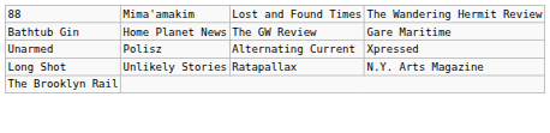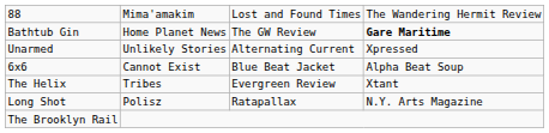 <table class="wikitable" style="text-align:center style="background: black">
 <tr>
 <td>88</td>
 <td>Mima'amakim</td>
 <td>Lost and Found Times</td>
 <td>The Wandering Hermit Review</td>
 </tr>
 <tr>
 <td>Bathtub Gin</td>
 <td>Home Planet News</td>
 <td>The GW Review</td>
-<td>Gare Maritime</td>
+<td><strong>Gare Maritime</strong></td>
 </tr>
 <tr>
 <td>Unarmed</td>
-<td>Polisz</td>
+<td>Unlikely Stories</td>
 <td>Alternating Current</td>
 <td>Xpressed</td>
 </tr>
 <tr>
+<td>6x6</td>
+<td>Cannot Exist</td>
+<td>Blue Beat Jacket</td>
+<td>Alpha Beat Soup</td>
+</tr>
+<tr>
+<td>The Helix</td>
+<td>Tribes</td>
+<td>Evergreen Review</td>
+<td>Xtant</td>
+</tr>
+<tr>
 <td>Long Shot</td>
-<td>Unlikely Stories</td>
+<td>Polisz</td>
 <td>Ratapallax</td>
 <td>N.Y. Arts Magazine</td>
 </tr>
 <tr>
 <td>The Brooklyn Rail</td>
 </tr>
 </table>
